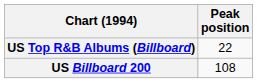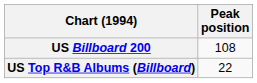 <table class="wikitable sortable plainrowheaders" style="text-align:center">
 <tr>
 <th scope="col">Chart (1994)</th>
 <th scope="col">Peak<br> position</th>
 </tr>
 <tr>
+<th scope="row">US <a href='#'><em>Billboard</em> 200</a></th>
+<td>108</td>
+</tr>
+<tr>
 <th scope="row">US <a href='#'>Top R&B Albums</a> (<em><a href='#'>Billboard</a></em>)</th>
 <td>22</td>
 </tr>
-<tr>
-<th scope="row">US <a href='#'><em>Billboard</em> 200</a></th>
-<td>108</td>
-</tr>
 </table>
